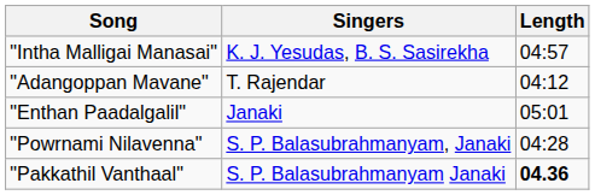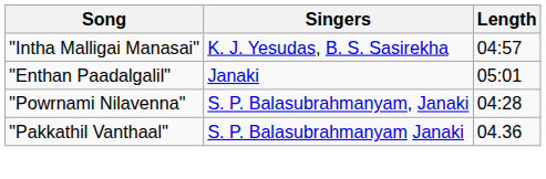 <table class="wikitable" style="font-size:95%;">
 <tr>
 <th>Song</th>
 <th>Singers</th>
 <th>Length</th>
 </tr>
 <tr>
 <td>"Intha Malligai Manasai"</td>
 <td><a href='#'>K. J. Yesudas</a>,  <a href='#'>B. S. Sasirekha</a></td>
 <td>04:57</td>
-</tr>
-<tr>
-<td>"Adangoppan Mavane"</td>
-<td>T. Rajendar</td>
-<td>04:12</td>
 </tr>
 <tr>
 <td>"Enthan Paadalgalil"</td>
 <td><a href='#'>Janaki</a></td>
 <td>05:01</td>
 </tr>
 <tr>
 <td>"Powrnami Nilavenna"</td>
 <td><a href='#'>S. P. Balasubrahmanyam</a>, <a href='#'>Janaki</a></td>
 <td>04:28</td>
 </tr>
 <tr>
 <td>"Pakkathil Vanthaal"</td>
 <td><a href='#'>S. P. Balasubrahmanyam</a> <a href='#'>Janaki</a></td>
-<td><strong>04.36</strong></td>
+<td>04.36</td>
 </tr>
 </table>
